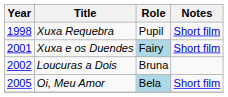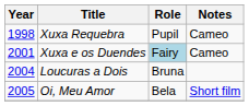 <table class="wikitable" style="font-size: 90%;">
 <tr>
 <th>Year</th>
 <th>Title</th>
 <th>Role</th>
 <th>Notes</th>
 </tr>
 <tr>
 <td><a href='#'>1998</a></td>
 <td><em>Xuxa Requebra</em></td>
 <td>Pupil</td>
-<td><a href='#'>Short film</a></td>
+<td>Cameo</td>
 </tr>
 <tr>
 <td><a href='#'>2001</a></td>
 <td><em>Xuxa e os Duendes</em></td>
 <td style="background: lightblue;">Fairy</td>
-<td><a href='#'>Short film</a></td>
+<td>Cameo</td>
 </tr>
 <tr>
-<td><a href='#'>2002</a></td>
+<td><a href='#'>2004</a></td>
 <td><em>Loucuras a Dois</em></td>
 <td>Bruna</td>
 <td></td>
 </tr>
 <tr>
 <td><a href='#'>2005</a></td>
 <td><em>Oi, Meu Amor</em></td>
-<td style="background: lightblue;">Bela</td>
+<td>Bela</td>
 <td><a href='#'>Short film</a></td>
 </tr>
 <tr>
 </tr>
 </table>
